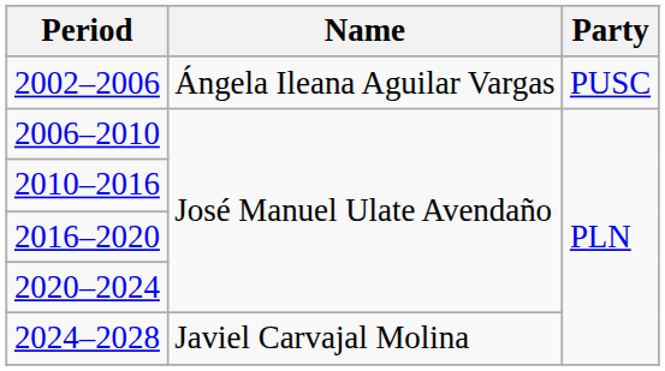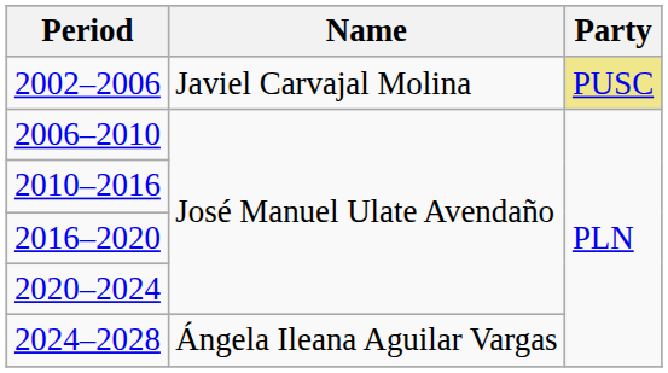 <table class="wikitable" style="margin:auto">
 <tr>
 <th>Period</th>
 <th>Name</th>
 <th>Party</th>
 </tr>
 <tr>
 <td><a href='#'>2002–2006</a></td>
-<td>Ángela Ileana Aguilar Vargas</td>
-<td> <a href='#'>PUSC</a></td>
+<td>Javiel Carvajal Molina</td>
+<td style="background: khaki;"> <a href='#'>PUSC</a></td>
 </tr>
 <tr>
 <td><a href='#'>2006–2010</a></td>
 <td rowspan="4">José Manuel Ulate Avendaño</td>
 <td rowspan="5"> <a href='#'>PLN</a></td>
 </tr>
 <tr>
 <td><a href='#'>2010–2016</a></td>
 </tr>
 <tr>
 <td><a href='#'>2016–2020</a></td>
 </tr>
 <tr>
 <td><a href='#'>2020–2024</a></td>
 </tr>
 <tr>
 <td><a href='#'>2024–2028</a></td>
-<td>Javiel Carvajal Molina</td>
+<td>Ángela Ileana Aguilar Vargas</td>
 </tr>
 </table>
